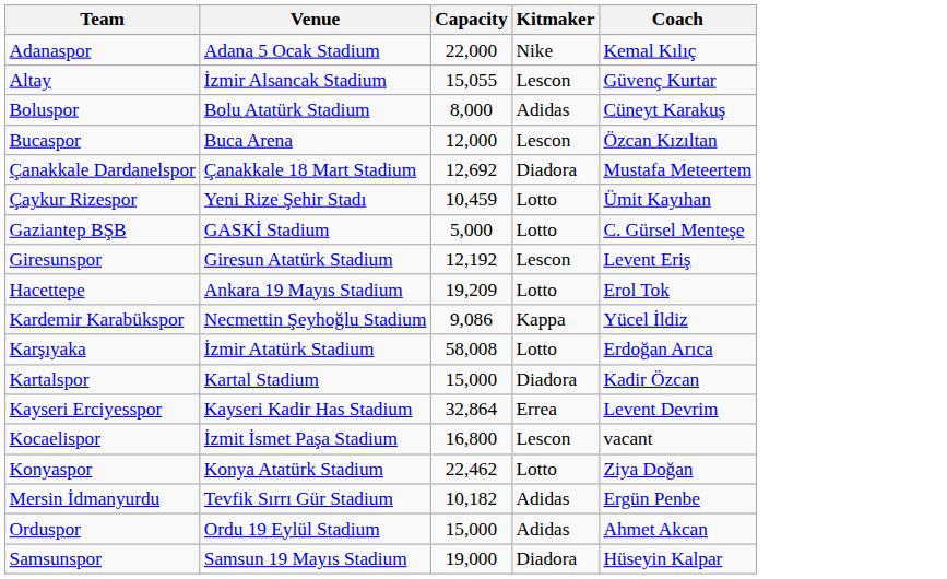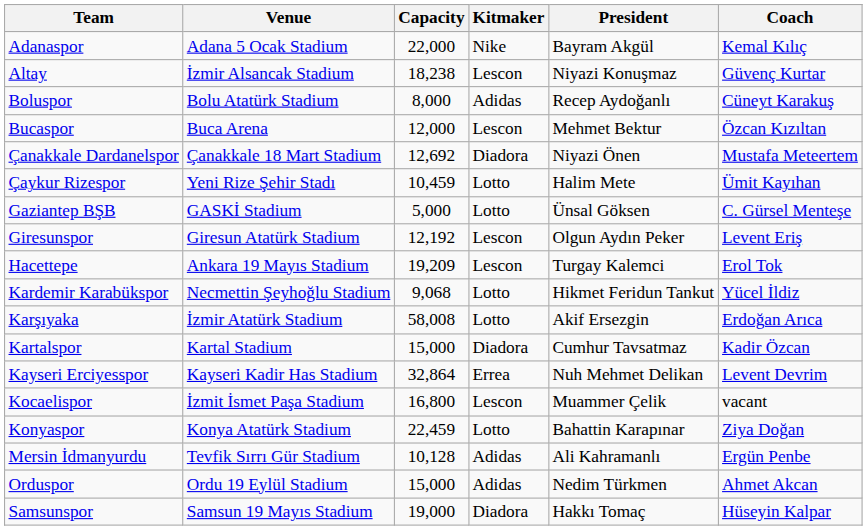 <table class="wikitable sortable">
 <tr>
 <th>Team</th>
 <th>Venue</th>
 <th>Capacity</th>
 <th>Kitmaker</th>
+<th>President</th>
 <th>Coach</th>
 </tr>
 <tr>
 <td><a href='#'>Adanaspor</a></td>
 <td><a href='#'>Adana 5 Ocak Stadium</a></td>
 <td align="center">22,000</td>
 <td>Nike</td>
+<td>Bayram Akgül</td>
 <td> <a href='#'>Kemal Kılıç</a></td>
 </tr>
 <tr>
 <td><a href='#'>Altay</a></td>
 <td><a href='#'>İzmir Alsancak Stadium</a></td>
-<td align="center">15,055</td>
+<td align="center">18,238</td>
 <td>Lescon</td>
+<td>Niyazi Konuşmaz</td>
 <td> <a href='#'>Güvenç Kurtar</a></td>
 </tr>
 <tr>
 <td><a href='#'>Boluspor</a></td>
 <td><a href='#'>Bolu Atatürk Stadium</a></td>
 <td align="center">8,000</td>
 <td>Adidas</td>
+<td>Recep Aydoğanlı</td>
 <td> <a href='#'>Cüneyt Karakuş</a></td>
 </tr>
 <tr>
 <td><a href='#'>Bucaspor</a></td>
 <td><a href='#'>Buca Arena</a></td>
 <td align="center">12,000</td>
 <td>Lescon</td>
+<td>Mehmet Bektur</td>
 <td> <a href='#'>Özcan Kızıltan</a></td>
 </tr>
 <tr>
 <td><a href='#'>Çanakkale Dardanelspor</a></td>
 <td><a href='#'>Çanakkale 18 Mart Stadium</a></td>
 <td align="center">12,692</td>
 <td>Diadora</td>
+<td>Niyazi Önen</td>
 <td> <a href='#'>Mustafa Meteertem</a></td>
 </tr>
 <tr>
 <td><a href='#'>Çaykur Rizespor</a></td>
 <td><a href='#'>Yeni Rize Şehir Stadı</a></td>
 <td align="center">10,459</td>
 <td>Lotto</td>
+<td>Halim Mete</td>
 <td> <a href='#'>Ümit Kayıhan</a></td>
 </tr>
 <tr>
 <td><a href='#'>Gaziantep BŞB</a></td>
 <td><a href='#'>GASKİ Stadium</a></td>
 <td align="center">5,000</td>
 <td>Lotto</td>
+<td>Ünsal Göksen</td>
 <td> <a href='#'>C. Gürsel Menteşe</a></td>
 </tr>
 <tr>
 <td><a href='#'>Giresunspor</a></td>
 <td><a href='#'>Giresun Atatürk Stadium</a></td>
 <td align="center">12,192</td>
 <td>Lescon</td>
+<td>Olgun Aydın Peker</td>
 <td> <a href='#'>Levent Eriş</a></td>
 </tr>
 <tr>
 <td><a href='#'>Hacettepe</a></td>
 <td><a href='#'>Ankara 19 Mayıs Stadium</a></td>
 <td align="center">19,209</td>
-<td>Lotto</td>
+<td>Lescon</td>
+<td>Turgay Kalemci</td>
 <td> <a href='#'>Erol Tok</a></td>
 </tr>
 <tr>
 <td><a href='#'>Kardemir Karabükspor</a></td>
 <td><a href='#'>Necmettin Şeyhoğlu Stadium</a></td>
-<td align="center">9,086</td>
-<td>Kappa</td>
+<td align="center">9,068</td>
+<td>Lotto</td>
+<td>Hikmet Feridun Tankut</td>
 <td> <a href='#'>Yücel İldiz</a></td>
 </tr>
 <tr>
 <td><a href='#'>Karşıyaka</a></td>
 <td><a href='#'>İzmir Atatürk Stadium</a></td>
 <td align="center">58,008</td>
 <td>Lotto</td>
+<td>Akif Ersezgin</td>
 <td> <a href='#'>Erdoğan Arıca</a></td>
 </tr>
 <tr>
 <td><a href='#'>Kartalspor</a></td>
 <td><a href='#'>Kartal Stadium</a></td>
 <td align="center">15,000</td>
 <td>Diadora</td>
+<td>Cumhur Tavsatmaz</td>
 <td> <a href='#'>Kadir Özcan</a></td>
 </tr>
 <tr>
 <td><a href='#'>Kayseri Erciyesspor</a></td>
 <td><a href='#'>Kayseri Kadir Has Stadium</a></td>
 <td align="center">32,864</td>
 <td>Errea</td>
+<td>Nuh Mehmet Delikan</td>
 <td> <a href='#'>Levent Devrim</a></td>
 </tr>
 <tr>
 <td><a href='#'>Kocaelispor</a></td>
 <td><a href='#'>İzmit İsmet Paşa Stadium</a></td>
 <td align="center">16,800</td>
 <td>Lescon</td>
+<td>Muammer Çelik</td>
 <td>vacant</td>
 </tr>
 <tr>
 <td><a href='#'>Konyaspor</a></td>
 <td><a href='#'>Konya Atatürk Stadium</a></td>
-<td align="center">22,462</td>
+<td align="center">22,459</td>
 <td>Lotto</td>
+<td>Bahattin Karapınar</td>
 <td> <a href='#'>Ziya Doğan</a></td>
 </tr>
 <tr>
 <td><a href='#'>Mersin İdmanyurdu</a></td>
 <td><a href='#'>Tevfik Sırrı Gür Stadium</a></td>
-<td align="center">10,182</td>
+<td align="center">10,128</td>
 <td>Adidas</td>
+<td>Ali Kahramanlı</td>
 <td> <a href='#'>Ergün Penbe</a></td>
 </tr>
 <tr>
 <td><a href='#'>Orduspor</a></td>
 <td><a href='#'>Ordu 19 Eylül Stadium</a></td>
 <td align="center">15,000</td>
 <td>Adidas</td>
+<td>Nedim Türkmen</td>
 <td> <a href='#'>Ahmet Akcan</a></td>
 </tr>
 <tr>
 <td><a href='#'>Samsunspor</a></td>
 <td><a href='#'>Samsun 19 Mayıs Stadium</a></td>
 <td align="center">19,000</td>
 <td>Diadora</td>
+<td>Hakkı Tomaç</td>
 <td> <a href='#'>Hüseyin Kalpar</a></td>
 </tr>
 </table>
